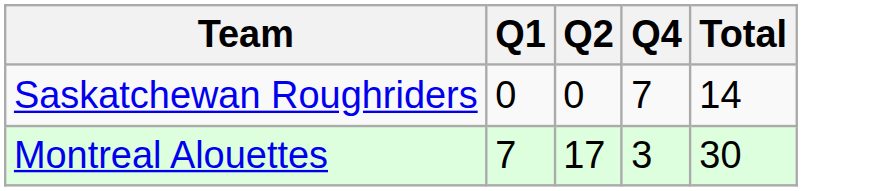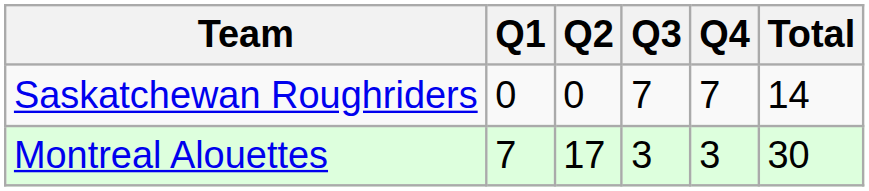 <table class="wikitable">
 <tr>
 <th>Team</th>
 <th>Q1</th>
 <th>Q2</th>
+<th>Q3</th>
 <th>Q4</th>
 <th>Total</th>
 </tr>
 <tr>
 <td><a href='#'>Saskatchewan Roughriders</a></td>
 <td>0</td>
 <td>0</td>
 <td>7</td>
+<td>7</td>
 <td>14</td>
 </tr>
 <tr style="background-color:#DDFFDD">
 <td><a href='#'>Montreal Alouettes</a></td>
 <td>7</td>
 <td>17</td>
 <td>3</td>
+<td>3</td>
 <td>30</td>
 </tr>
 </table>
